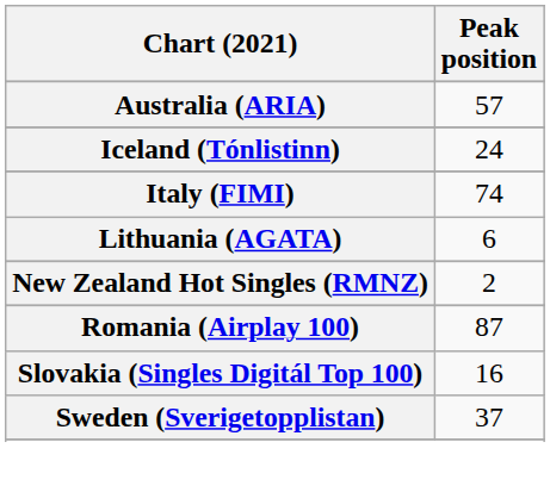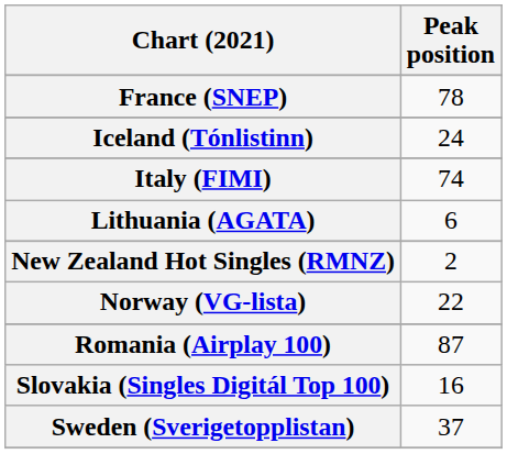 <table class="wikitable sortable plainrowheaders" style="text-align:center">
 <tr>
 <th scope="col">Chart (2021)</th>
 <th scope="col">Peak<br>position</th>
-</tr>
-<tr>
-</tr>
-<tr>
-<th scope="row">Australia (<a href='#'>ARIA</a>)</th>
-<td>57</td>
 </tr>
 <tr>
 </tr>
 <tr>
 </tr>
 <tr>
 </tr>
 <tr>
 </tr>
 <tr>
+</tr>
+<tr>
+</tr>
+<tr>
+<th scope="row">France (<a href='#'>SNEP</a>)</th>
+<td>78</td>
 </tr>
 <tr>
 </tr>
 <tr>
 </tr>
 <tr>
 </tr>
 <tr>
 </tr>
 <tr>
 <th scope="row">Iceland (<a href='#'>Tónlistinn</a>)</th>
 <td>24</td>
 </tr>
 <tr>
 </tr>
 <tr>
 <th scope="row">Italy (<a href='#'>FIMI</a>)</th>
 <td>74</td>
 </tr>
 <tr>
 <th scope="row">Lithuania (<a href='#'>AGATA</a>)</th>
 <td>6</td>
 </tr>
 <tr>
 </tr>
 <tr>
 <th scope="row">New Zealand Hot Singles (<a href='#'>RMNZ</a>)</th>
 <td>2</td>
 </tr>
 <tr>
+<th scope="row">Norway (<a href='#'>VG-lista</a>)</th>
+<td>22</td>
+</tr>
+<tr>
 </tr>
 <tr>
 <th scope="row">Romania (<a href='#'>Airplay 100</a>)</th>
 <td>87</td>
 </tr>
 <tr>
 <th scope="row">Slovakia (<a href='#'>Singles Digitál Top 100</a>)</th>
 <td>16</td>
 </tr>
 <tr>
 <th scope="row">Sweden (<a href='#'>Sverigetopplistan</a>)</th>
 <td>37</td>
 </tr>
 <tr>
 </tr>
 <tr>
 </tr>
 <tr>
 </tr>
 <tr>
 </tr>
 <tr>
 </tr>
 <tr>
 </tr>
 </table>
